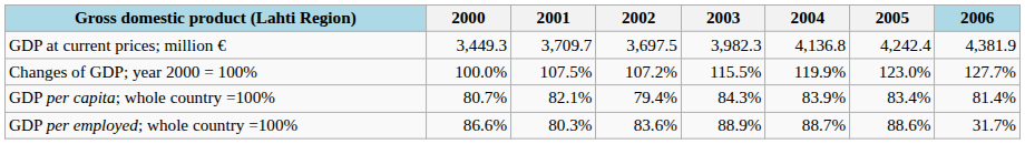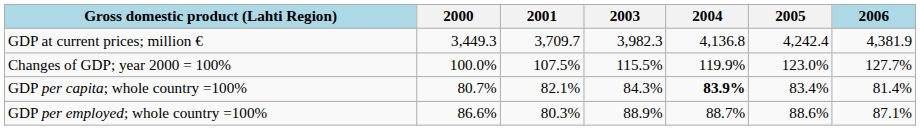 <table class="wikitable" style="width:60em; text-align: right;">
 <tr>
 <th style="background:LightBlue">Gross domestic product (Lahti Region)</th>
 <th>2000</th>
 <th>2001</th>
-<th>2002</th>
 <th>2003</th>
 <th>2004</th>
 <th>2005</th>
 <th style="background:LightBlue">2006</th>
 </tr>
 <tr>
 <td style="text-align:left;">GDP at current prices; million €</td>
 <td>3,449.3</td>
 <td>3,709.7</td>
-<td>3,697.5</td>
 <td>3,982.3</td>
 <td>4,136.8</td>
 <td>4,242.4</td>
 <td>4,381.9</td>
 </tr>
 <tr>
 <td style="text-align:left;">Changes of GDP; year 2000 = 100%</td>
 <td>100.0%</td>
 <td>107.5%</td>
-<td>107.2%</td>
 <td>115.5%</td>
 <td>119.9%</td>
 <td>123.0%</td>
 <td>127.7%</td>
 </tr>
 <tr>
 <td style="text-align:left;">GDP <em>per capita</em>; whole country =100%</td>
 <td>80.7%</td>
 <td>82.1%</td>
-<td>79.4%</td>
 <td>84.3%</td>
-<td>83.9%</td>
+<td><strong>83.9%</strong></td>
 <td>83.4%</td>
 <td>81.4%</td>
 </tr>
 <tr>
 <td style="text-align:left;">GDP <em>per employed</em>; whole country =100%</td>
 <td>86.6%</td>
 <td>80.3%</td>
-<td>83.6%</td>
 <td>88.9%</td>
 <td>88.7%</td>
 <td>88.6%</td>
-<td>31.7%</td>
+<td>87.1%</td>
 </tr>
 </table>
